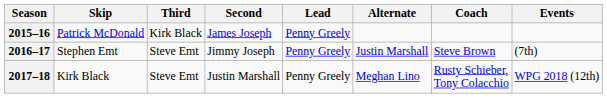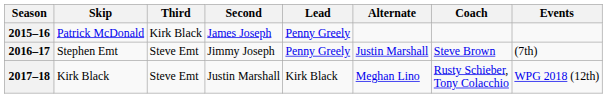 <table class="wikitable">
 <tr>
 <th scope="col" width=60>Season</th>
 <th scope="col">Skip</th>
 <th scope="col">Third</th>
 <th scope="col">Second</th>
 <th scope="col">Lead</th>
 <th scope="col">Alternate</th>
 <th scope="col">Coach</th>
 <th scope="col">Events</th>
 </tr>
 <tr>
 <th scope="row">2015–16</th>
 <td><a href='#'>Patrick McDonald</a></td>
 <td>Kirk Black</td>
 <td><a href='#'>James Joseph</a></td>
 <td><a href='#'>Penny Greely</a></td>
 <td></td>
 <td></td>
 <td></td>
 </tr>
 <tr>
 <th scope="row">2016–17</th>
 <td>Stephen Emt</td>
 <td>Steve Emt</td>
 <td>Jimmy Joseph</td>
 <td><a href='#'>Penny Greely</a></td>
 <td><a href='#'>Justin Marshall</a></td>
 <td><a href='#'>Steve Brown</a></td>
 <td> (7th)</td>
 </tr>
 <tr>
 <th scope="row">2017–18</th>
 <td>Kirk Black</td>
 <td>Steve Emt</td>
 <td>Justin Marshall</td>
-<td>Penny Greely</td>
+<td>Kirk Black</td>
 <td><a href='#'>Meghan Lino</a></td>
 <td><a href='#'>Rusty Schieber</a>,<br><a href='#'>Tony Colacchio</a></td>
 <td><a href='#'>WPG 2018</a> (12th)</td>
 </tr>
 </table>
